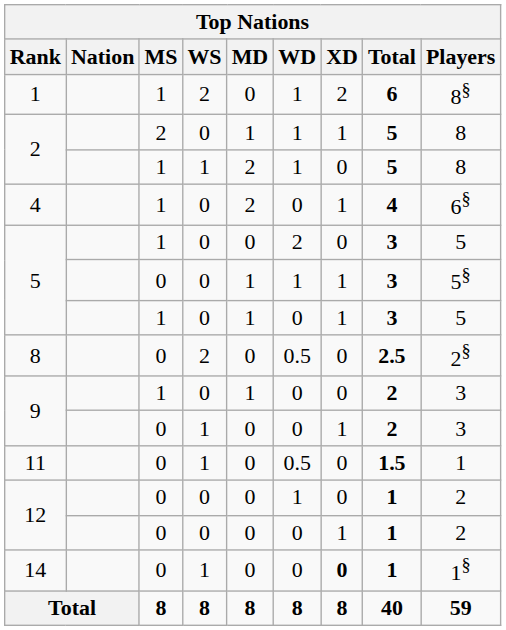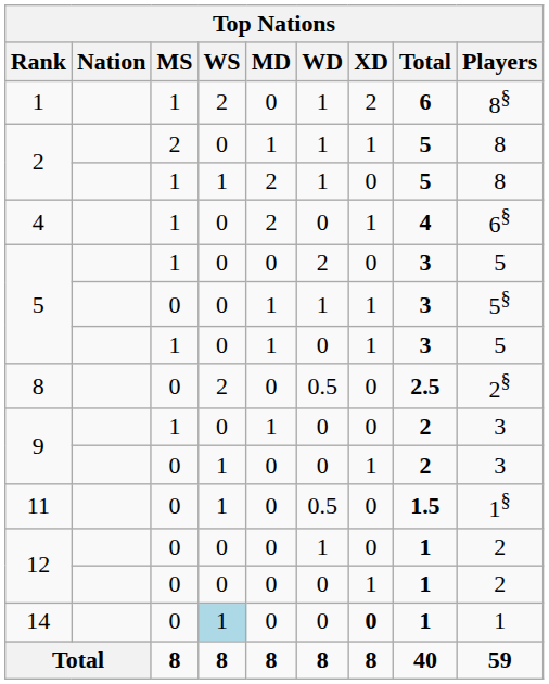 <table class="wikitable" style="text-align:center">
 <tr>
 <th colspan=10>Top Nations</th>
 </tr>
 <tr>
 <th>Rank</th>
 <th>Nation</th>
 <th>MS</th>
 <th>WS</th>
 <th>MD</th>
 <th>WD</th>
 <th>XD</th>
 <th>Total</th>
 <th>Players</th>
 </tr>
 <tr>
 <td>1</td>
 <td align=left></td>
 <td>1</td>
 <td>2</td>
 <td>0</td>
 <td>1</td>
 <td>2</td>
 <td><strong>6</strong></td>
 <td>8<sup>§</sup></td>
 </tr>
 <tr align=center>
 <td rowspan=2>2</td>
 <td align=left></td>
 <td>2</td>
 <td>0</td>
 <td>1</td>
 <td>1</td>
 <td>1</td>
 <td><strong>5</strong></td>
 <td>8</td>
 </tr>
 <tr align=center>
 <td align=left></td>
 <td>1</td>
 <td>1</td>
 <td>2</td>
 <td>1</td>
 <td>0</td>
 <td><strong>5</strong></td>
 <td>8</td>
 </tr>
 <tr align=center>
 <td>4</td>
 <td align=left></td>
 <td>1</td>
 <td>0</td>
 <td>2</td>
 <td>0</td>
 <td>1</td>
 <td><strong>4</strong></td>
 <td>6<sup>§</sup></td>
 </tr>
 <tr align=center>
 <td rowspan=3>5</td>
 <td align=left></td>
 <td>1</td>
 <td>0</td>
 <td>0</td>
 <td>2</td>
 <td>0</td>
 <td><strong>3</strong></td>
 <td>5</td>
 </tr>
 <tr align=center>
 <td align=left></td>
 <td>0</td>
 <td>0</td>
 <td>1</td>
 <td>1</td>
 <td>1</td>
 <td><strong>3</strong></td>
 <td>5<sup>§</sup></td>
 </tr>
 <tr align=center>
 <td align=left></td>
 <td>1</td>
 <td>0</td>
 <td>1</td>
 <td>0</td>
 <td>1</td>
 <td><strong>3</strong></td>
 <td>5</td>
 </tr>
 <tr align=center>
 <td>8</td>
 <td align=left></td>
 <td>0</td>
 <td>2</td>
 <td>0</td>
 <td>0.5</td>
 <td>0</td>
 <td><strong>2.5</strong></td>
 <td>2<sup>§</sup></td>
 </tr>
 <tr align=center>
 <td rowspan=2>9</td>
 <td align=left></td>
 <td>1</td>
 <td>0</td>
 <td>1</td>
 <td>0</td>
 <td>0</td>
 <td><strong>2</strong></td>
 <td>3</td>
 </tr>
 <tr align=center>
 <td align=left></td>
 <td>0</td>
 <td>1</td>
 <td>0</td>
 <td>0</td>
 <td>1</td>
 <td><strong>2</strong></td>
 <td>3</td>
 </tr>
 <tr align=center>
 <td>11</td>
 <td align=left></td>
 <td>0</td>
 <td>1</td>
 <td>0</td>
 <td>0.5</td>
 <td>0</td>
 <td><strong>1.5</strong></td>
-<td>1</td>
+<td>1<sup>§</sup></td>
 </tr>
 <tr align=center>
 <td rowspan=2>12</td>
 <td align=left></td>
 <td>0</td>
 <td>0</td>
 <td>0</td>
 <td>1</td>
 <td>0</td>
 <td><strong>1</strong></td>
 <td>2</td>
 </tr>
 <tr align=center>
 <td align=left></td>
 <td>0</td>
 <td>0</td>
 <td>0</td>
 <td>0</td>
 <td>1</td>
 <td><strong>1</strong></td>
 <td>2</td>
 </tr>
 <tr align=center>
 <td>14</td>
 <td align=left></td>
 <td>0</td>
-<td>1</td>
+<td style="background: lightblue;">1</td>
 <td>0</td>
 <td>0</td>
 <td><strong>0</strong></td>
 <td><strong>1</strong></td>
-<td>1<sup>§</sup></td>
+<td>1</td>
 </tr>
 <tr>
 <th colspan=2>Total</th>
 <td><strong>8</strong></td>
 <td><strong>8</strong></td>
 <td><strong>8</strong></td>
 <td><strong>8</strong></td>
 <td><strong>8</strong></td>
 <td><strong>40</strong></td>
 <td><strong>59</strong></td>
 </tr>
 </table>
